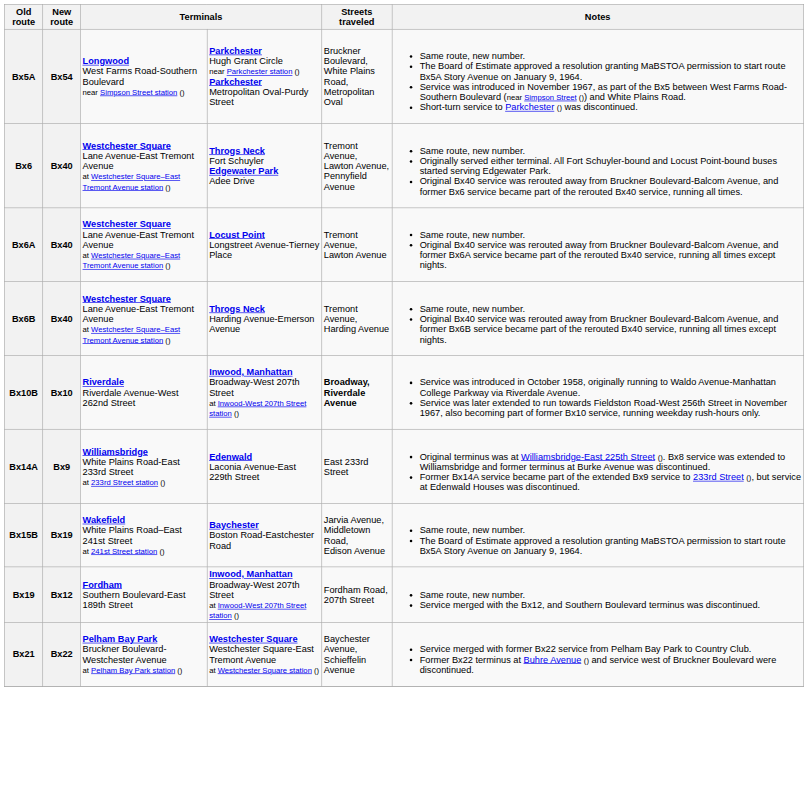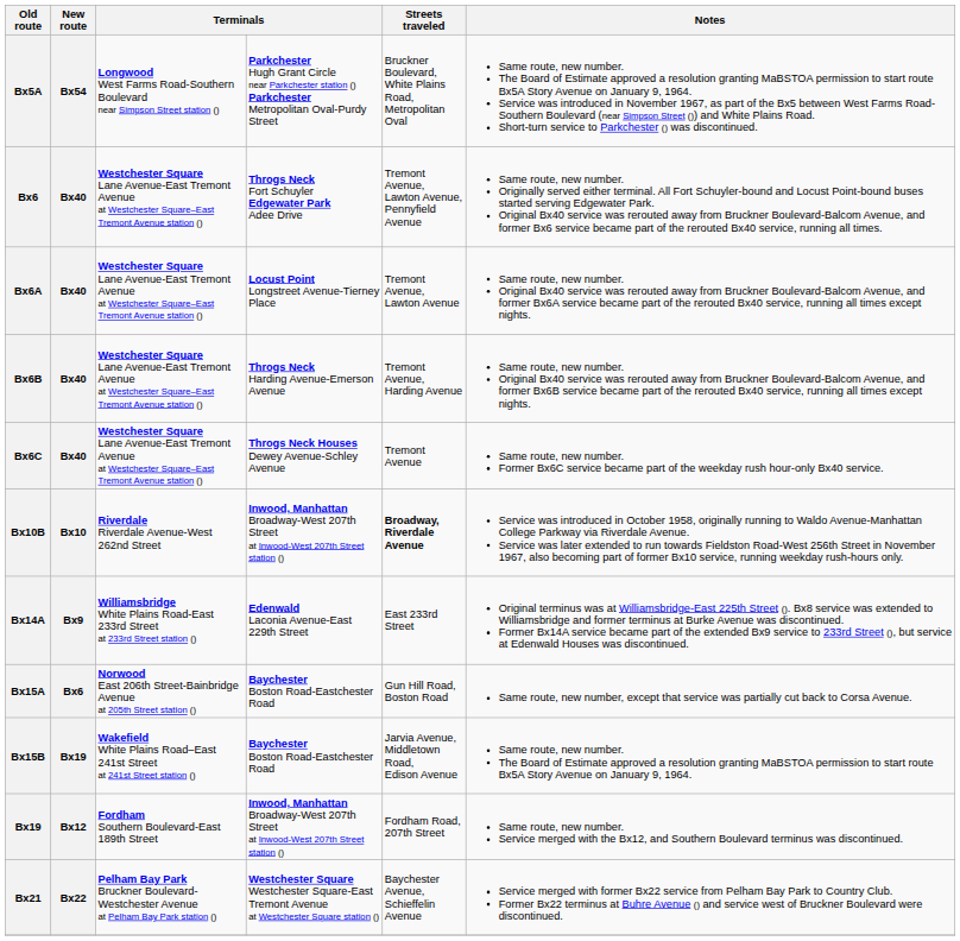 <table class=wikitable style="font-size: 90%;" |>
 <tr>
 <th>Old route</th>
 <th>New route</th>
 <th colspan=2>Terminals</th>
 <th>Streets traveled</th>
 <th>Notes</th>
 </tr>
 <tr>
 <th>Bx5A</th>
 <th>Bx54</th>
 <td><strong><a href='#'>Longwood</a></strong><br>West Farms Road-Southern Boulevard<br><small>near <a href='#'>Simpson Street station</a> ()</small></td>
 <td><strong><a href='#'>Parkchester</a></strong><br>Hugh Grant Circle<br><small>near <a href='#'>Parkchester station</a> ()</small><br><strong><a href='#'>Parkchester</a></strong><br>Metropolitan Oval-Purdy Street</td>
 <td>Bruckner Boulevard,<br>White Plains Road,<br>Metropolitan Oval</td>
 <td><br><ul><li>Same route, new number.</li><li>The Board of Estimate approved a resolution granting MaBSTOA permission to start route Bx5A Story Avenue on January 9, 1964.</li><li>Service was introduced in November 1967, as part of the Bx5 between West Farms Road-Southern Boulevard (<small>near <a href='#'>Simpson Street</a> ()</small>) and White Plains Road.</li><li>Short-turn service to <a href='#'>Parkchester</a> <small>()</small> was discontinued.</li></ul></td>
 </tr>
 <tr>
 <th>Bx6</th>
 <th>Bx40</th>
 <td><strong><a href='#'>Westchester Square</a></strong><br>Lane Avenue-East Tremont Avenue<br><small>at <a href='#'>Westchester Square–East Tremont Avenue station</a> ()</small></td>
 <td><strong><a href='#'>Throgs Neck</a></strong><br>Fort Schuyler<br><strong><a href='#'>Edgewater Park</a></strong><br>Adee Drive</td>
 <td>Tremont Avenue,<br>Lawton Avenue,<br>Pennyfield Avenue</td>
 <td><br><ul><li>Same route, new number.</li><li>Originally served either terminal. All Fort Schuyler-bound and Locust Point-bound buses started serving Edgewater Park.</li><li>Original Bx40 service was rerouted away from Bruckner Boulevard-Balcom Avenue, and former Bx6 service became part of the rerouted Bx40 service, running all times.</li></ul></td>
 </tr>
 <tr>
 <th>Bx6A</th>
 <th>Bx40</th>
 <td><strong><a href='#'>Westchester Square</a></strong><br>Lane Avenue-East Tremont Avenue<br><small>at <a href='#'>Westchester Square–East Tremont Avenue station</a> ()</small></td>
 <td><strong><a href='#'>Locust Point</a></strong><br>Longstreet Avenue-Tierney Place</td>
 <td>Tremont Avenue,<br>Lawton Avenue</td>
 <td><br><ul><li>Same route, new number.</li><li>Original Bx40 service was rerouted away from Bruckner Boulevard-Balcom Avenue, and former Bx6A service became part of the rerouted Bx40 service, running all times except nights.</li></ul></td>
 </tr>
 <tr>
 <th>Bx6B</th>
 <th>Bx40</th>
 <td><strong><a href='#'>Westchester Square</a></strong><br>Lane Avenue-East Tremont Avenue<br><small>at <a href='#'>Westchester Square–East Tremont Avenue station</a> ()</small></td>
 <td><strong><a href='#'>Throgs Neck</a></strong><br>Harding Avenue-Emerson Avenue</td>
 <td>Tremont Avenue,<br>Harding Avenue</td>
 <td><br><ul><li>Same route, new number.</li><li>Original Bx40 service was rerouted away from Bruckner Boulevard-Balcom Avenue, and former Bx6B service became part of the rerouted Bx40 service, running all times except nights.</li></ul></td>
 </tr>
 <tr>
+<th>Bx6C</th>
+<th>Bx40</th>
+<td><strong><a href='#'>Westchester Square</a></strong><br>Lane Avenue-East Tremont Avenue<br><small>at <a href='#'>Westchester Square–East Tremont Avenue station</a> ()</small></td>
+<td><strong><a href='#'>Throgs Neck Houses</a></strong><br>Dewey Avenue-Schley Avenue</td>
+<td>Tremont Avenue</td>
+<td><br><ul><li>Same route, new number.</li><li>Former Bx6C service became part of the weekday rush hour-only Bx40 service.</li></ul></td>
+</tr>
+<tr>
 <th>Bx10B</th>
 <th>Bx10</th>
 <td><strong><a href='#'>Riverdale</a></strong><br>Riverdale Avenue-West 262nd Street</td>
 <td><strong><a href='#'>Inwood, Manhattan</a></strong><br>Broadway-West 207th Street<br><small>at <a href='#'>Inwood-West 207th Street station</a> ()</small></td>
 <td><strong>Broadway,<br>Riverdale Avenue</strong></td>
 <td><br><ul><li>Service was introduced in October 1958, originally running to Waldo Avenue-Manhattan College Parkway via Riverdale Avenue.</li><li>Service was later extended to run towards Fieldston Road-West 256th Street in November 1967, also becoming part of former Bx10 service, running weekday rush-hours only.</li></ul></td>
 </tr>
 <tr>
 <th>Bx14A</th>
 <th>Bx9</th>
 <td><strong><a href='#'>Williamsbridge</a></strong><br>White Plains Road-East 233rd Street<br><small>at <a href='#'>233rd Street station</a> ()</small></td>
 <td><strong><a href='#'>Edenwald</a></strong><br>Laconia Avenue-East 229th Street</td>
 <td>East 233rd Street</td>
 <td><br><ul><li>Original terminus was at <a href='#'>Williamsbridge-East 225th Street</a> <small>()</small>. Bx8 service was extended to Williamsbridge and former terminus at Burke Avenue was discontinued.</li><li>Former Bx14A service became part of the extended Bx9 service to <a href='#'>233rd Street</a> <small>()</small>, but service at Edenwald Houses was discontinued.</li></ul></td>
+</tr>
+<tr>
+<th>Bx15A</th>
+<th>Bx6</th>
+<td><strong><a href='#'>Norwood</a><br></strong>East 206th Street-Bainbridge Avenue<br><small>at <a href='#'>205th Street station</a> ()</small></td>
+<td><strong><a href='#'>Baychester</a></strong><br>Boston Road-Eastchester Road</td>
+<td>Gun Hill Road,<br>Boston Road</td>
+<td><br><ul><li>Same route, new number, except that service was partially cut back to Corsa Avenue.</li></ul></td>
 </tr>
 <tr>
 <th>Bx15B</th>
 <th>Bx19</th>
 <td><strong><a href='#'>Wakefield</a></strong><br>White Plains Road–East 241st Street<br><small>at <a href='#'>241st Street station</a> ()</small></td>
 <td><strong><a href='#'>Baychester</a></strong><br>Boston Road-Eastchester Road</td>
 <td>Jarvia Avenue,<br>Middletown Road,<br>Edison Avenue</td>
 <td><br><ul><li>Same route, new number.</li><li>The Board of Estimate approved a resolution granting MaBSTOA permission to start route Bx5A Story Avenue on January 9, 1964.</li></ul></td>
 </tr>
 <tr>
 <th>Bx19</th>
 <th>Bx12</th>
 <td><strong><a href='#'>Fordham</a></strong><br>Southern Boulevard-East 189th Street</td>
 <td><strong><a href='#'>Inwood, Manhattan</a></strong><br>Broadway-West 207th Street<br><small>at <a href='#'>Inwood-West 207th Street station</a> ()</small></td>
 <td>Fordham Road,<br>207th Street</td>
 <td><br><ul><li>Same route, new number.</li><li>Service merged with the Bx12, and Southern Boulevard terminus was discontinued.</li></ul></td>
 </tr>
 <tr>
 <th>Bx21</th>
 <th>Bx22</th>
 <td><strong><a href='#'>Pelham Bay Park</a></strong><br>Bruckner Boulevard-Westchester Avenue<br><small>at <a href='#'>Pelham Bay Park station</a> ()</small></td>
 <td><strong><a href='#'>Westchester Square</a></strong><br>Westchester Square-East Tremont Avenue<br><small>at <a href='#'>Westchester Square station</a> ()</small></td>
 <td>Baychester Avenue,<br>Schieffelin Avenue</td>
 <td><br><ul><li>Service merged with former Bx22 service from Pelham Bay Park to Country Club.</li><li>Former Bx22 terminus at <a href='#'>Buhre Avenue</a> <small>()</small> and service west of Bruckner Boulevard were discontinued.</li></ul></td>
 </tr>
 <tr>
 </tr>
 </table>
